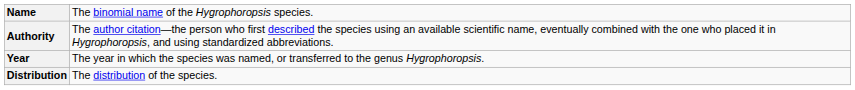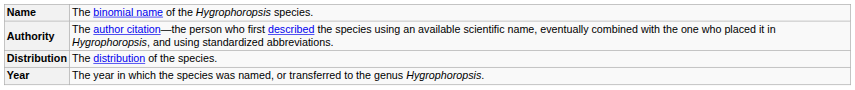 <table class="wikitable" style="width: 100%;">
 <tr>
 <th style="text-align:left;" scope="row">Name</th>
 <td>The <a href='#'>binomial name</a> of the <em>Hygrophoropsis</em> species.</td>
 </tr>
 <tr>
 <th style="text-align:left;" scope="row">Authority</th>
 <td>The <a href='#'>author citation</a>—the person who first <a href='#'>described</a> the species using an available scientific name, eventually combined with the one who placed it in <em>Hygrophoropsis</em>, and using standardized abbreviations.</td>
 </tr>
 <tr>
+<th style="text-align:left;" scope="row">Distribution</th>
+<td>The <a href='#'>distribution</a> of the species.</td>
+</tr>
+<tr>
 <th style="text-align:left;" scope="row">Year</th>
 <td>The year in which the species was named, or transferred to the genus <em>Hygrophoropsis</em>.</td>
 </tr>
-<tr>
-<th style="text-align:left;" scope="row">Distribution</th>
-<td>The <a href='#'>distribution</a> of the species.</td>
-</tr>
 </table>
